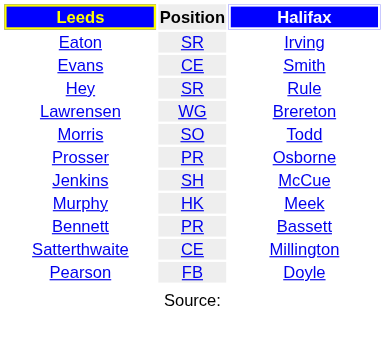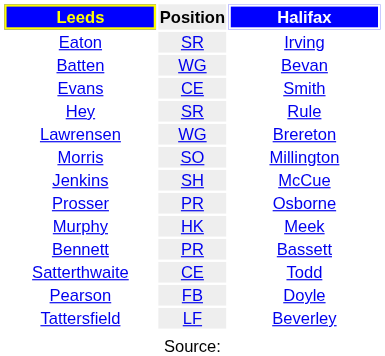 <table style="float:right; font-size:90%; margin-left:1em; text-align:center">
 <tr>
 <th align="centre" style="width:126px; border:2px solid yellow; background:blue; color:yellow;">Leeds</th>
 <th style="background:#eee; color:black;">Position</th>
 <th align="centre"  style="width:126px; border:2px solid white; background:blue; color:white;">Halifax</th>
 </tr>
 <tr>
 <td><a href='#'>Eaton</a></td>
 <td style="background:#eee;"><a href='#'>SR</a></td>
 <td><a href='#'>Irving</a></td>
+</tr>
+<tr>
+<td><a href='#'>Batten</a></td>
+<td style="background:#eee;"><a href='#'>WG</a></td>
+<td><a href='#'>Bevan</a></td>
 </tr>
 <tr>
 <td><a href='#'>Evans</a></td>
 <td style="background:#eee;"><a href='#'>CE</a></td>
 <td><a href='#'>Smith</a></td>
 </tr>
 <tr>
 <td><a href='#'>Hey</a></td>
 <td style="background:#eee;"><a href='#'>SR</a></td>
 <td><a href='#'>Rule</a></td>
 </tr>
 <tr>
 <td><a href='#'>Lawrensen</a></td>
 <td style="background:#eee;"><a href='#'>WG</a></td>
 <td><a href='#'>Brereton</a></td>
 </tr>
 <tr>
 <td><a href='#'>Morris</a></td>
 <td style="background:#eee;"><a href='#'>SO</a></td>
-<td><a href='#'>Todd</a></td>
+<td><a href='#'>Millington</a></td>
+</tr>
+<tr>
+<td><a href='#'>Jenkins</a></td>
+<td style="background:#eee;"><a href='#'>SH</a></td>
+<td><a href='#'>McCue</a></td>
 </tr>
 <tr>
 <td><a href='#'>Prosser</a></td>
 <td style="background:#eee;"><a href='#'>PR</a></td>
 <td><a href='#'>Osborne</a></td>
-</tr>
-<tr>
-<td><a href='#'>Jenkins</a></td>
-<td style="background:#eee;"><a href='#'>SH</a></td>
-<td><a href='#'>McCue</a></td>
 </tr>
 <tr>
 <td><a href='#'>Murphy</a></td>
 <td style="background:#eee;"><a href='#'>HK</a></td>
 <td><a href='#'>Meek</a></td>
 </tr>
 <tr>
 <td><a href='#'>Bennett</a></td>
 <td style="background:#eee;"><a href='#'>PR</a></td>
 <td><a href='#'>Bassett</a></td>
 </tr>
 <tr>
 <td><a href='#'>Satterthwaite</a></td>
 <td style="background:#eee;"><a href='#'>CE</a></td>
-<td><a href='#'>Millington</a></td>
+<td><a href='#'>Todd</a></td>
 </tr>
 <tr>
 <td><a href='#'>Pearson</a></td>
 <td style="background:#eee"><a href='#'>FB</a></td>
 <td><a href='#'>Doyle</a></td>
+</tr>
+<tr>
+<td><a href='#'>Tattersfield</a></td>
+<td style="background:#eee;"><a href='#'>LF</a></td>
+<td><a href='#'>Beverley</a></td>
 </tr>
 <tr>
 <td style="text-align:left"></td>
 <td></td>
 <td style="text-align:right"></td>
 </tr>
 <tr>
 <td colspan="3">Source:</td>
 </tr>
 </table>
